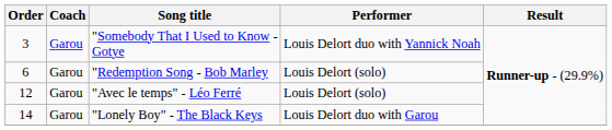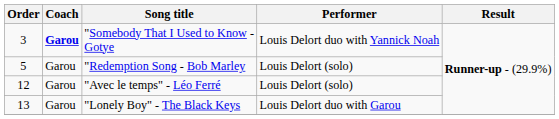 <table class="wikitable">
 <tr>
 <th>Order</th>
 <th>Coach</th>
 <th>Song title</th>
 <th>Performer</th>
 <th>Result</th>
 </tr>
 <tr>
 <td align="center">3</td>
-<td><a href='#'>Garou</a></td>
+<td><strong><a href='#'>Garou</a></strong></td>
 <td>"<a href='#'>Somebody That I Used to Know</a> - <br> <a href='#'>Gotye</a></td>
 <td>Louis Delort duo with <a href='#'>Yannick Noah</a></td>
 <td rowspan=4><strong>Runner-up</strong> - (29.9%)</td>
 </tr>
 <tr>
-<td align="center">6</td>
+<td align="center">5</td>
 <td>Garou</td>
 <td>"<a href='#'>Redemption Song</a> - <a href='#'>Bob Marley</a></td>
 <td>Louis Delort (solo)</td>
 </tr>
 <tr>
 <td align="center">12</td>
 <td>Garou</td>
 <td>"Avec le temps" - <a href='#'>Léo Ferré</a></td>
 <td>Louis Delort (solo)</td>
 </tr>
 <tr>
-<td align="center">14</td>
+<td align="center">13</td>
 <td>Garou</td>
 <td>"Lonely Boy" - <a href='#'>The Black Keys</a></td>
 <td>Louis Delort duo with <a href='#'>Garou</a></td>
 </tr>
 <tr>
 </tr>
 </table>
